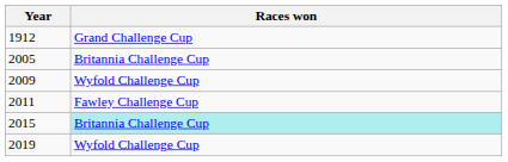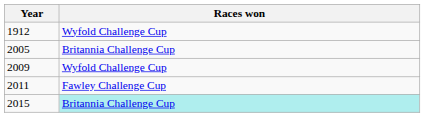 <table class="wikitable">
 <tr>
 <th width=70>Year</th>
 <th width=500>Races won</th>
 </tr>
 <tr>
 <td>1912</td>
-<td><a href='#'>Grand Challenge Cup</a></td>
+<td><a href='#'>Wyfold Challenge Cup</a></td>
 </tr>
 <tr>
 <td>2005</td>
 <td><a href='#'>Britannia Challenge Cup</a></td>
 </tr>
 <tr>
 <td>2009</td>
 <td><a href='#'>Wyfold Challenge Cup</a></td>
 </tr>
 <tr>
 <td>2011</td>
 <td><a href='#'>Fawley Challenge Cup</a></td>
 </tr>
 <tr>
 <td>2015</td>
 <td style="background: paleturquoise;"><a href='#'>Britannia Challenge Cup</a></td>
 </tr>
-<tr>
-<td>2019</td>
-<td><a href='#'>Wyfold Challenge Cup</a></td>
-</tr>
 </table>
